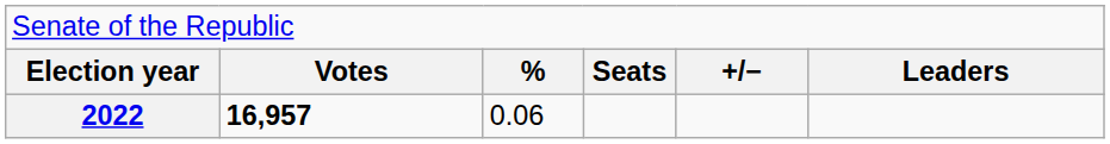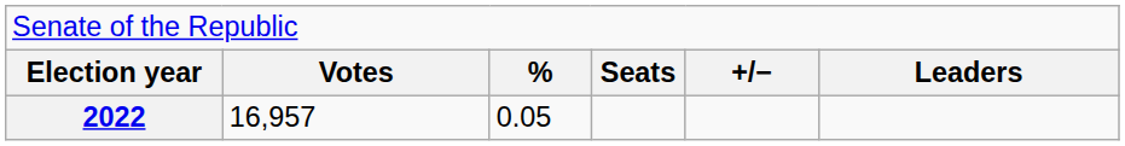 <table class=wikitable style="width:50%; border:1px #AAAAFF solid">
 <tr>
 <td colspan=6><a href='#'>Senate of the Republic</a></td>
 </tr>
 <tr>
 <th width=13%>Election year</th>
 <th width=16%>Votes</th>
 <th width=6%>%</th>
 <th width=1%>Seats</th>
 <th width=8%>+/−</th>
 <th width=18%>Leaders</th>
 </tr>
 <tr>
 <th><a href='#'>2022</a></th>
-<td><strong>16,957</strong></td>
-<td>0.06</td>
+<td>16,957</td>
+<td>0.05</td>
 <td></td>
 <td></td>
 <td></td>
 </tr>
 </table>
